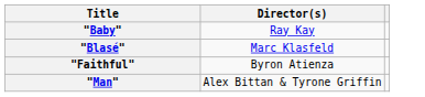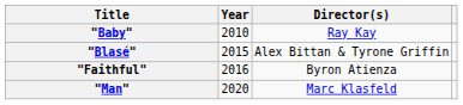 <table class="wikitable plainrowheaders" style="text-align:center;">
 <tr>
 <th scope="col" style="width:18em;">Title</th>
+<th scope="col">Year</th>
 <th scope="col">Director(s)</th>
 <th scope="col"></th>
 </tr>
 <tr>
 <th scope="row">"<a href='#'>Baby</a>"<br></th>
+<td>2010</td>
 <td><a href='#'>Ray Kay</a></td>
 <td></td>
 </tr>
 <tr>
 <th scope="row">"<a href='#'>Blasé</a>"<br></th>
-<td><a href='#'>Marc Klasfeld</a></td>
+<td>2015</td>
+<td>Alex Bittan & Tyrone Griffin</td>
 <td></td>
 </tr>
 <tr>
 <th scope="row">"Faithful"<br></th>
+<td>2016</td>
 <td>Byron Atienza</td>
 <td></td>
 </tr>
 <tr>
 <th scope="row">"<a href='#'>Man</a>"<br></th>
-<td>Alex Bittan & Tyrone Griffin</td>
+<td>2020</td>
+<td><a href='#'>Marc Klasfeld</a></td>
 <td></td>
 </tr>
 </table>
